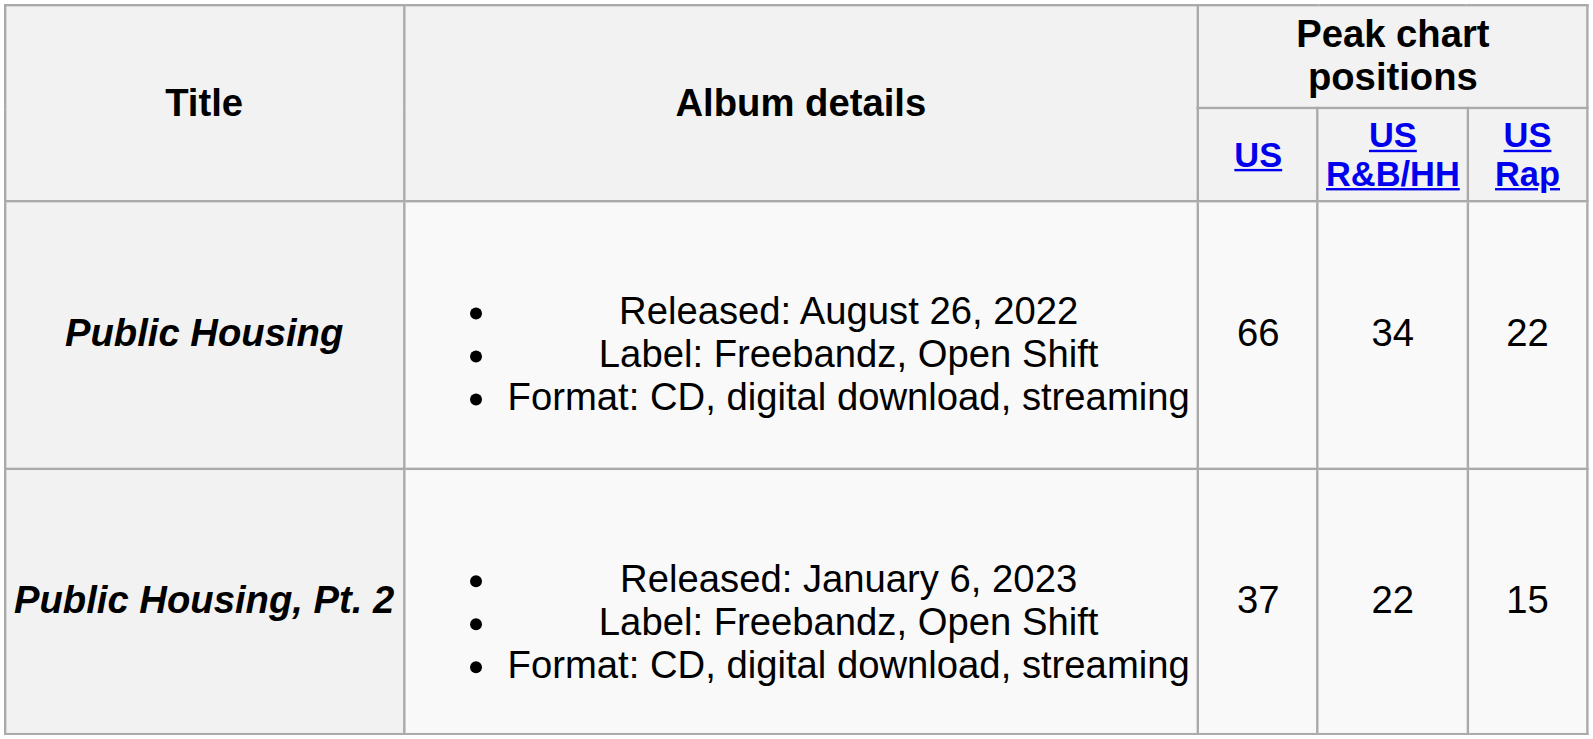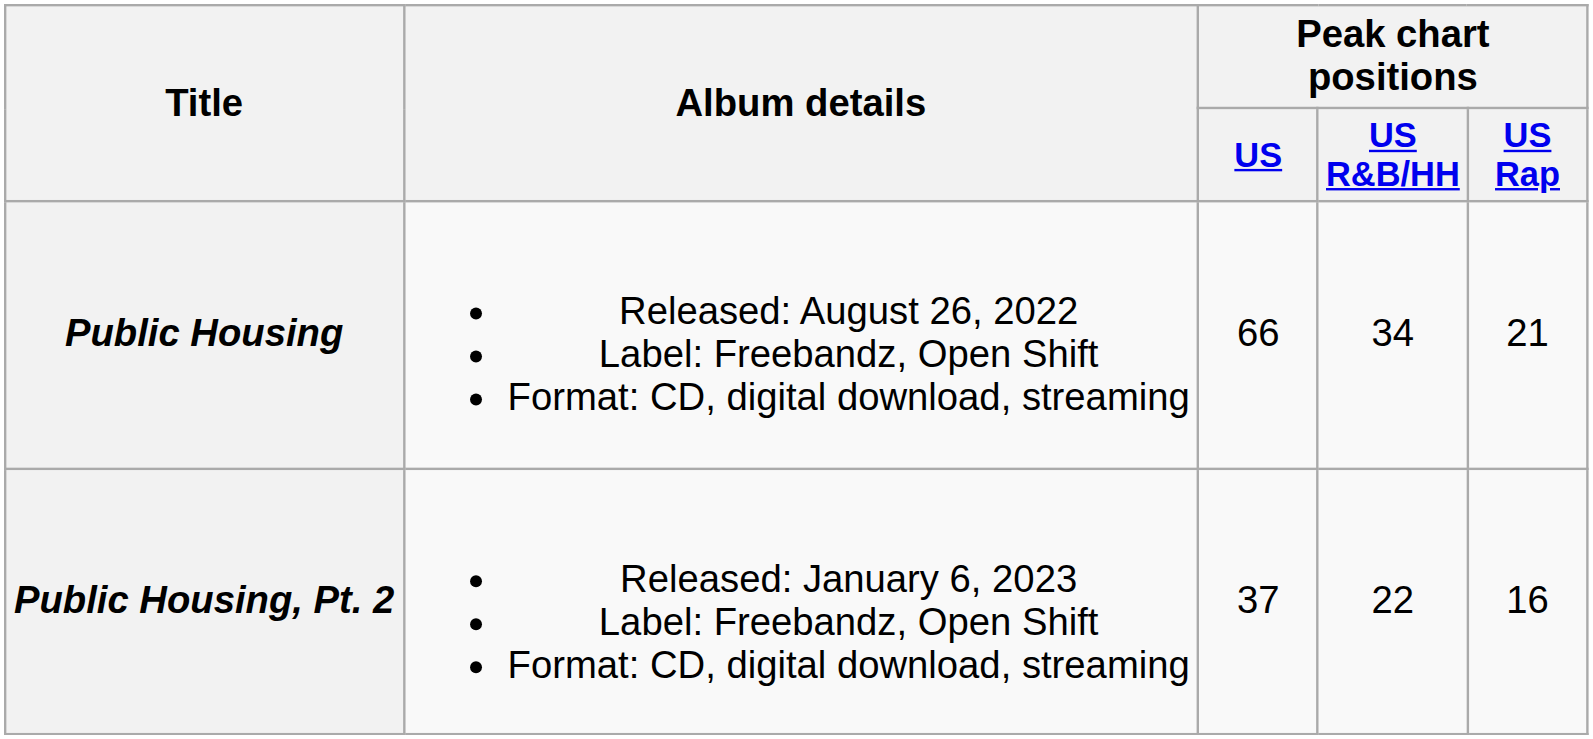 <table class="wikitable plainrowheaders" style="text-align:center;">
 <tr>
 <th scope="col" rowspan="2">Title</th>
 <th scope="col" rowspan="2">Album details</th>
 <th scope="col" colspan="3">Peak chart positions</th>
 </tr>
 <tr>
 <th scope="col" style="width:3em;font-size:90%;"><a href='#'>US</a><br></th>
 <th scope="col" style="width:3em;font-size:90%;"><a href='#'>US<br>R&B/HH</a><br></th>
 <th scope="col" style="width:3em;font-size:90%;"><a href='#'>US Rap</a><br></th>
 </tr>
 <tr>
 <th scope="row"><em>Public Housing</em></th>
 <td><br><ul><li>Released: August 26, 2022</li><li>Label: Freebandz, Open Shift</li><li>Format: CD, digital download, streaming</li></ul></td>
 <td>66</td>
 <td>34</td>
-<td>22</td>
+<td>21</td>
 </tr>
 <tr>
 <th scope="row"><em>Public Housing, Pt. 2</em></th>
 <td><br><ul><li>Released: January 6, 2023</li><li>Label: Freebandz, Open Shift</li><li>Format: CD, digital download, streaming</li></ul></td>
 <td>37</td>
 <td>22</td>
-<td>15</td>
+<td>16</td>
 </tr>
 </table>
